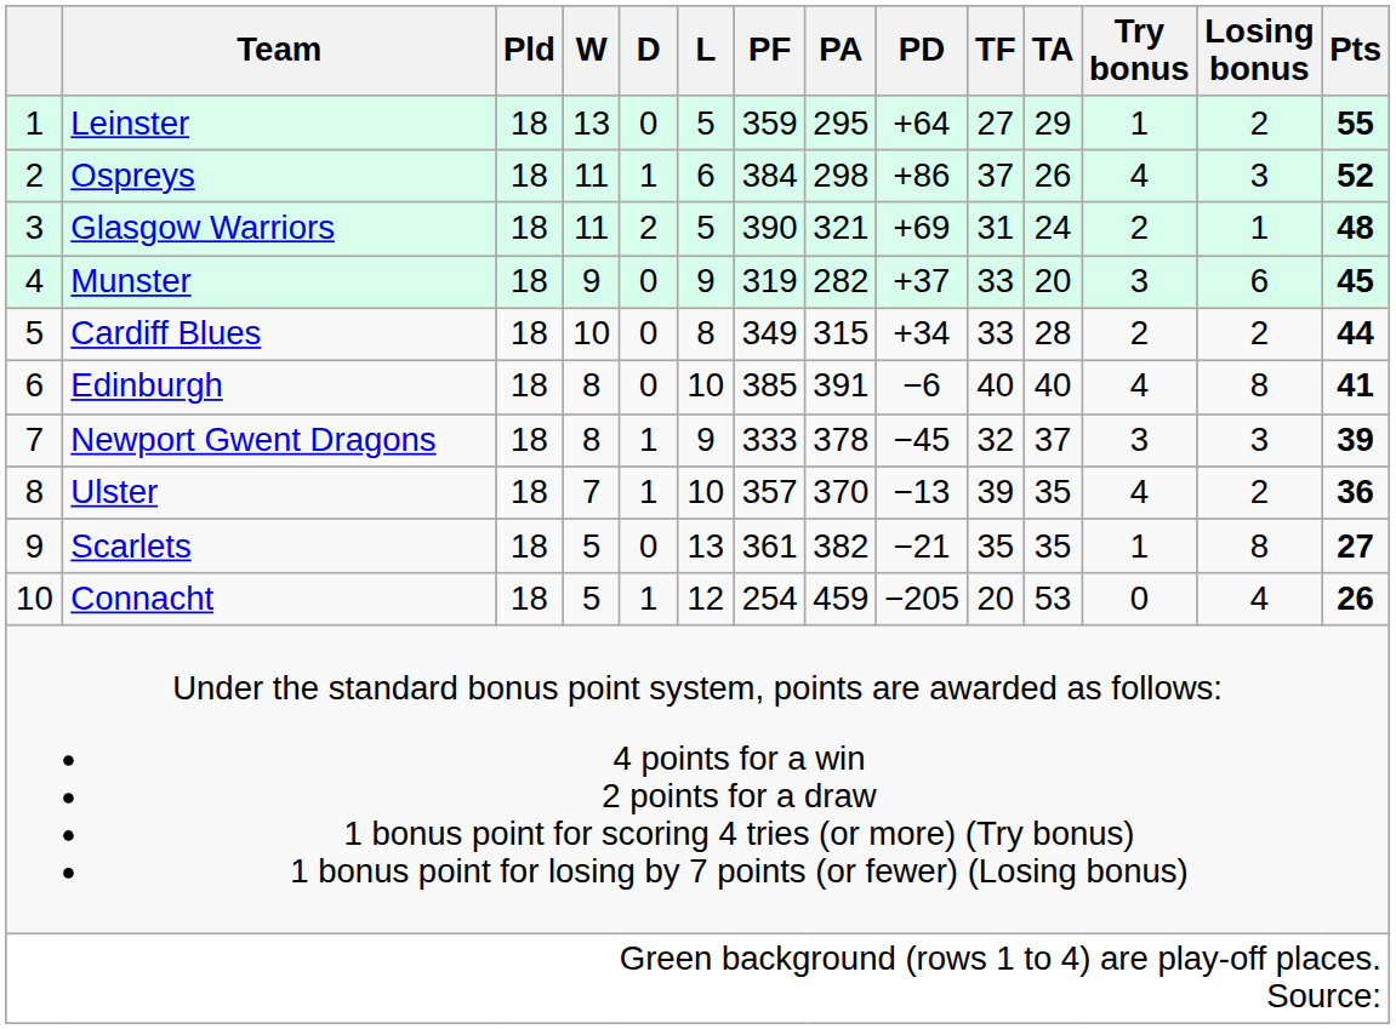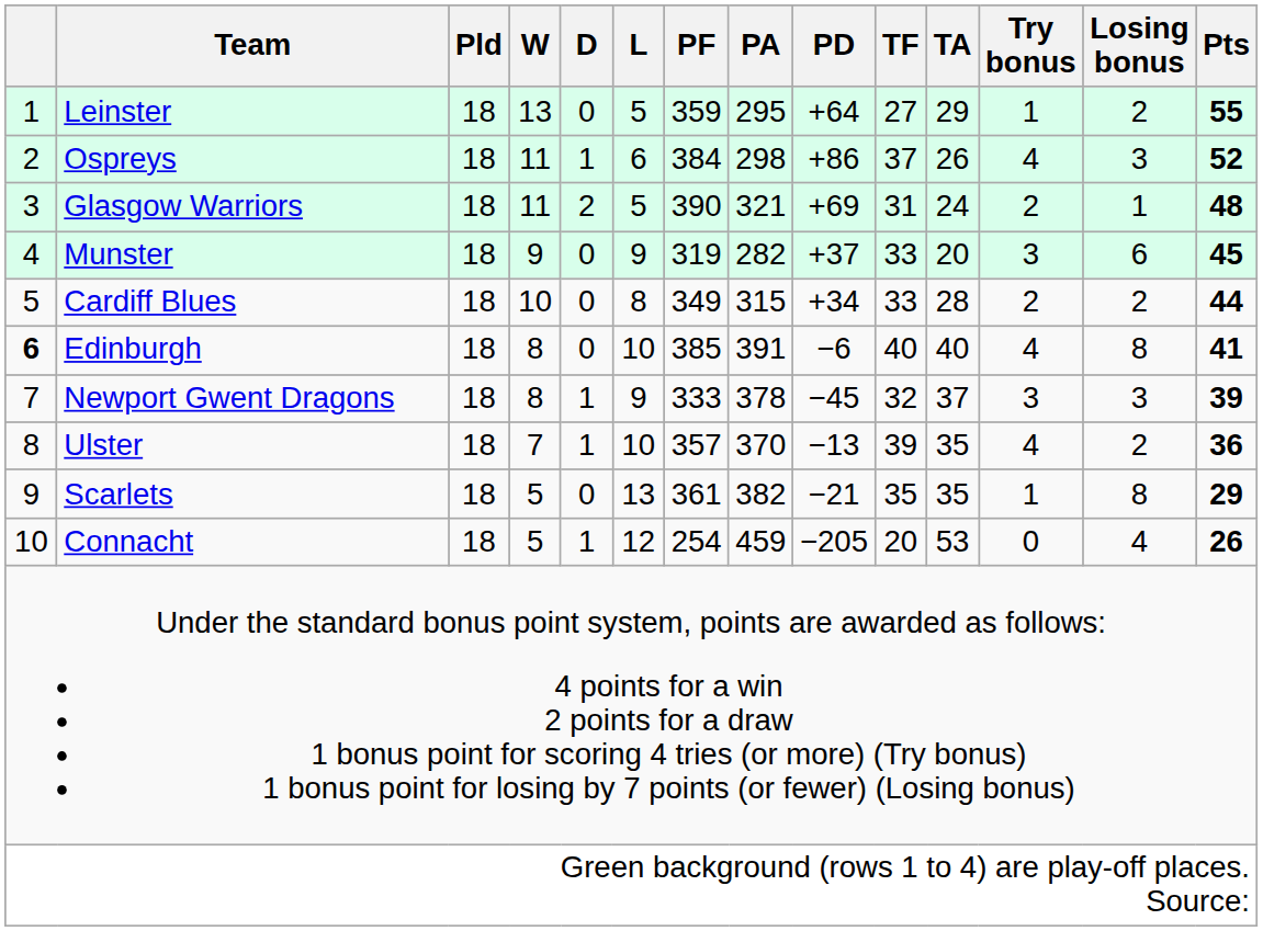 <table class="wikitable" style="text-align:center">
 <tr>
 <th width="20"></th>
 <th style="width:200px;">Team</th>
 <th width="20">Pld</th>
 <th width="20">W</th>
 <th width="20">D</th>
 <th width="20">L</th>
 <th width="20">PF</th>
 <th width="20">PA</th>
 <th width="30">PD</th>
 <th width="20">TF</th>
 <th width="20">TA</th>
 <th width="20">Try bonus</th>
 <th width="20">Losing bonus</th>
 <th width="20">Pts</th>
 </tr>
 <tr bgcolor=#d8ffeb>
 <td>1</td>
 <td align=left> <a href='#'>Leinster</a></td>
 <td>18</td>
 <td>13</td>
 <td>0</td>
 <td>5</td>
 <td>359</td>
 <td>295</td>
 <td>+64</td>
 <td>27</td>
 <td>29</td>
 <td>1</td>
 <td>2</td>
 <td><strong>55</strong></td>
 </tr>
 <tr bgcolor=#d8ffeb>
 <td>2</td>
 <td align=left> <a href='#'>Ospreys</a></td>
 <td>18</td>
 <td>11</td>
 <td>1</td>
 <td>6</td>
 <td>384</td>
 <td>298</td>
 <td>+86</td>
 <td>37</td>
 <td>26</td>
 <td>4</td>
 <td>3</td>
 <td><strong>52</strong></td>
 </tr>
 <tr bgcolor=#d8ffeb>
 <td>3</td>
 <td align=left> <a href='#'>Glasgow Warriors</a></td>
 <td>18</td>
 <td>11</td>
 <td>2</td>
 <td>5</td>
 <td>390</td>
 <td>321</td>
 <td>+69</td>
 <td>31</td>
 <td>24</td>
 <td>2</td>
 <td>1</td>
 <td><strong>48</strong></td>
 </tr>
 <tr bgcolor=#d8ffeb>
 <td>4</td>
 <td align=left> <a href='#'>Munster</a></td>
 <td>18</td>
 <td>9</td>
 <td>0</td>
 <td>9</td>
 <td>319</td>
 <td>282</td>
 <td>+37</td>
 <td>33</td>
 <td>20</td>
 <td>3</td>
 <td>6</td>
 <td><strong>45</strong></td>
 </tr>
 <tr>
 <td>5</td>
 <td align=left> <a href='#'>Cardiff Blues</a></td>
 <td>18</td>
 <td>10</td>
 <td>0</td>
 <td>8</td>
 <td>349</td>
 <td>315</td>
 <td>+34</td>
 <td>33</td>
 <td>28</td>
 <td>2</td>
 <td>2</td>
 <td><strong>44</strong></td>
 </tr>
 <tr>
-<td>6</td>
+<td><strong>6</strong></td>
 <td align=left> <a href='#'>Edinburgh</a></td>
 <td>18</td>
 <td>8</td>
 <td>0</td>
 <td>10</td>
 <td>385</td>
 <td>391</td>
 <td>−6</td>
 <td>40</td>
 <td>40</td>
 <td>4</td>
 <td>8</td>
 <td><strong>41</strong></td>
 </tr>
 <tr>
 <td>7</td>
 <td align=left> <a href='#'>Newport Gwent Dragons</a></td>
 <td>18</td>
 <td>8</td>
 <td>1</td>
 <td>9</td>
 <td>333</td>
 <td>378</td>
 <td>−45</td>
 <td>32</td>
 <td>37</td>
 <td>3</td>
 <td>3</td>
 <td><strong>39</strong></td>
 </tr>
 <tr>
 <td>8</td>
 <td align=left> <a href='#'>Ulster</a></td>
 <td>18</td>
 <td>7</td>
 <td>1</td>
 <td>10</td>
 <td>357</td>
 <td>370</td>
 <td>−13</td>
 <td>39</td>
 <td>35</td>
 <td>4</td>
 <td>2</td>
 <td><strong>36</strong></td>
 </tr>
 <tr>
 <td>9</td>
 <td align=left> <a href='#'>Scarlets</a></td>
 <td>18</td>
 <td>5</td>
 <td>0</td>
 <td>13</td>
 <td>361</td>
 <td>382</td>
 <td>−21</td>
 <td>35</td>
 <td>35</td>
 <td>1</td>
 <td>8</td>
-<td><strong>27</strong></td>
+<td><strong>29</strong></td>
 </tr>
 <tr>
 <td>10</td>
 <td align=left> <a href='#'>Connacht</a></td>
 <td>18</td>
 <td>5</td>
 <td>1</td>
 <td>12</td>
 <td>254</td>
 <td>459</td>
 <td>−205</td>
 <td>20</td>
 <td>53</td>
 <td>0</td>
 <td>4</td>
 <td><strong>26</strong></td>
 </tr>
 <tr>
 <td colspan="14"><br>Under the standard bonus point system, points are awarded as follows:<ul><li>4 points for a win</li><li>2 points for a draw</li><li>1 bonus point for scoring 4 tries (or more) (Try bonus)</li><li>1 bonus point for losing by 7 points (or fewer) (Losing bonus)</li></ul></td>
 </tr>
 <tr>
 <td colspan="14" style="text-align:right; background:#fff;" cellpadding="0" cellspacing="0">Green background (rows 1 to 4) are play-off places.<br>Source: </td>
 </tr>
 </table>
